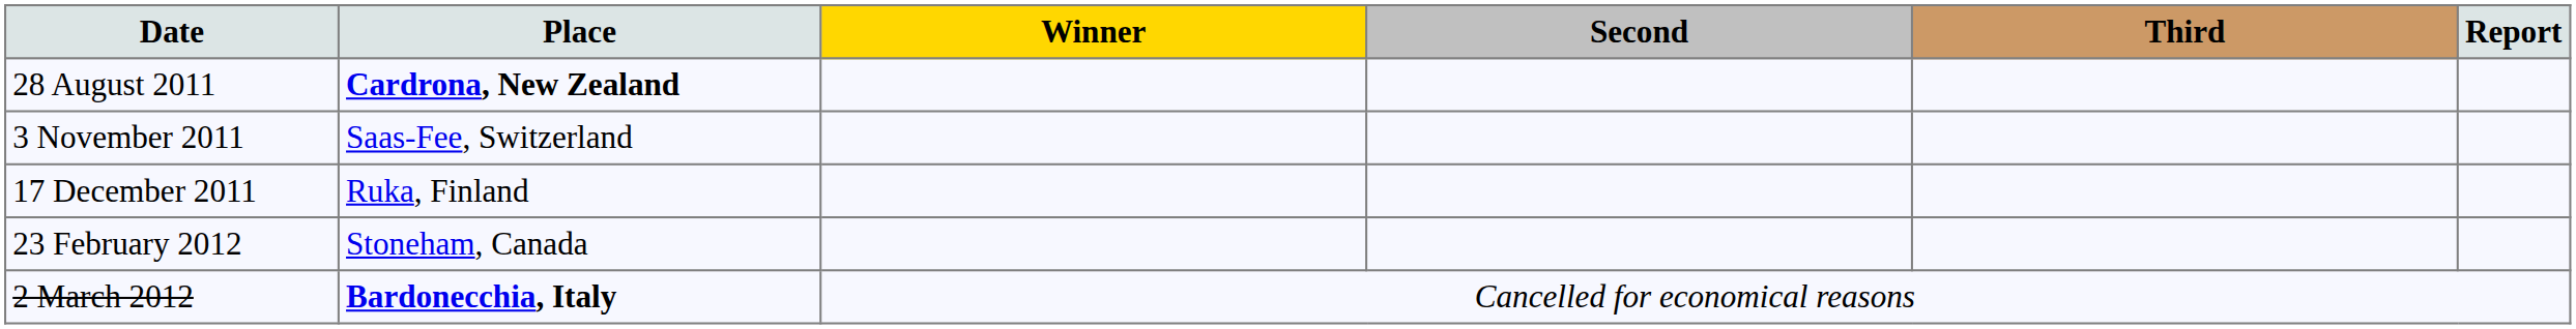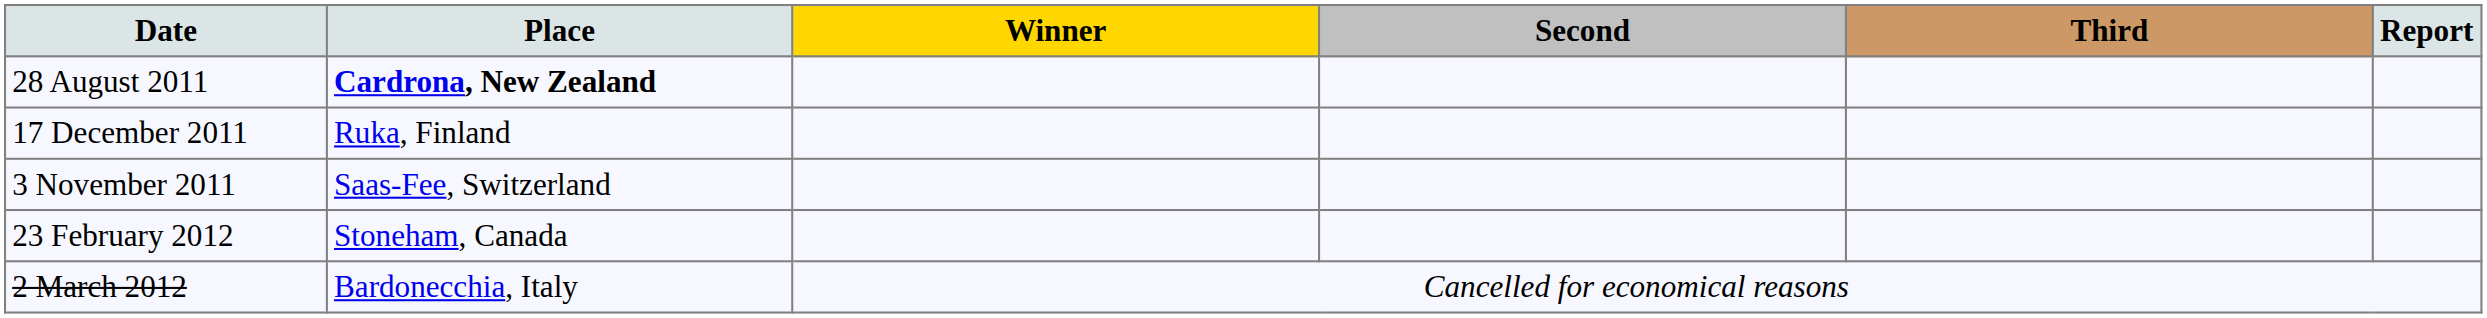 <table bgcolor="#f7f8ff" cellpadding="3" cellspacing="0" border="1" style="font-size: 95%; border: gray solid 1px; border-collapse: collapse;">
 <tr bgcolor="#CCCCCC">
 <td align="center" bgcolor="#DCE5E5" width="150"><strong>Date</strong></td>
 <td align="center" bgcolor="#DCE5E5" width="220"><strong>Place</strong></td>
 <td align="center" bgcolor="gold" width="250"><strong>Winner</strong></td>
 <td align="center" bgcolor="silver" width="250"><strong>Second</strong></td>
 <td align="center" bgcolor="CC9966" width="250"><strong>Third</strong></td>
 <td align="center" bgcolor="#DCE5E5"><strong>Report</strong></td>
 </tr>
 <tr align="left">
 <td>28 August 2011</td>
 <td><strong> <a href='#'>Cardrona</a>, New Zealand</strong></td>
 <td></td>
 <td></td>
 <td></td>
 <td></td>
 </tr>
 <tr align="left">
-<td>3 November 2011</td>
-<td> <a href='#'>Saas-Fee</a>, Switzerland</td>
+<td>17 December 2011</td>
+<td> <a href='#'>Ruka</a>, Finland</td>
 <td></td>
 <td></td>
 <td></td>
 <td></td>
 </tr>
 <tr align="left">
-<td>17 December 2011</td>
-<td> <a href='#'>Ruka</a>, Finland</td>
+<td>3 November 2011</td>
+<td> <a href='#'>Saas-Fee</a>, Switzerland</td>
 <td></td>
 <td></td>
 <td></td>
 <td></td>
 </tr>
 <tr align="left">
 <td>23 February 2012</td>
 <td> <a href='#'>Stoneham</a>, Canada</td>
 <td></td>
 <td></td>
 <td></td>
 <td></td>
 </tr>
 <tr align="left">
 <td><s>2 March 2012</s></td>
-<td><strong> <a href='#'>Bardonecchia</a>, Italy</strong></td>
+<td> <a href='#'>Bardonecchia</a>, Italy</td>
 <td colspan="4" align="center"><em>Cancelled for economical reasons</em></td>
 </tr>
 </table>
